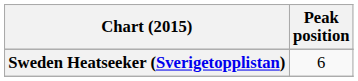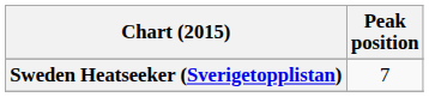 <table class="wikitable sortable plainrowheaders" style="text-align:center">
 <tr>
 <th>Chart (2015)</th>
 <th>Peak<br>position</th>
 </tr>
 <tr>
 </tr>
 <tr>
 </tr>
 <tr>
 </tr>
 <tr>
 </tr>
 <tr>
 </tr>
 <tr>
 </tr>
 <tr>
 </tr>
 <tr>
 <th scope="row">Sweden Heatseeker (<a href='#'>Sverigetopplistan</a>)</th>
-<td>6</td>
+<td>7</td>
 </tr>
 <tr>
 </tr>
 <tr>
 </tr>
 <tr>
 </tr>
 </table>
